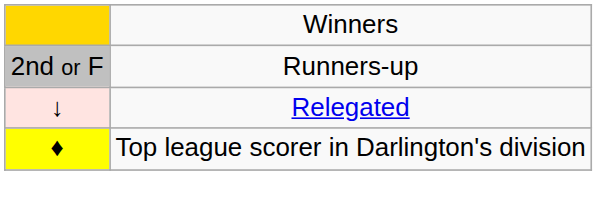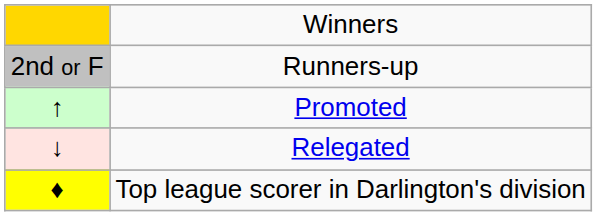 <table class="wikitable" style="text-align:center">
 <tr>
 <td style=background:gold></td>
 <td>Winners</td>
 </tr>
 <tr>
 <td style=background:silver>2nd <small>or</small> F</td>
 <td>Runners-up</td>
 </tr>
 <tr>
+<td style=background:#cfc>↑</td>
+<td><a href='#'>Promoted</a></td>
+</tr>
+<tr>
 <td style=background:MistyRose>↓</td>
 <td><a href='#'>Relegated</a></td>
 </tr>
 <tr>
 <td style=background:yellow>♦</td>
 <td>Top league scorer in Darlington's division</td>
 </tr>
 </table>
